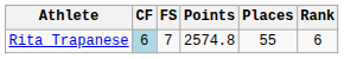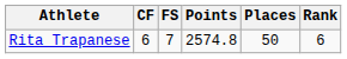 <table class="wikitable" border="1" style="font-size:90%">
 <tr>
 <th>Athlete</th>
 <th>CF</th>
 <th>FS</th>
 <th>Points</th>
 <th>Places</th>
 <th>Rank</th>
 </tr>
 <tr align=center>
 <td align=left><a href='#'>Rita Trapanese</a></td>
-<td style="background: lightblue;">6</td>
+<td>6</td>
 <td>7</td>
 <td>2574.8</td>
-<td>55</td>
+<td>50</td>
 <td>6</td>
 </tr>
 </table>
